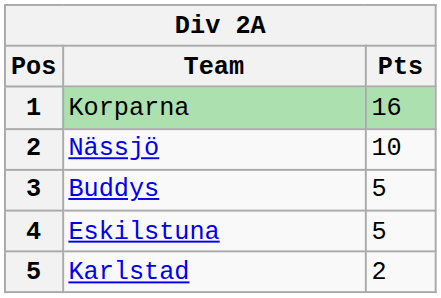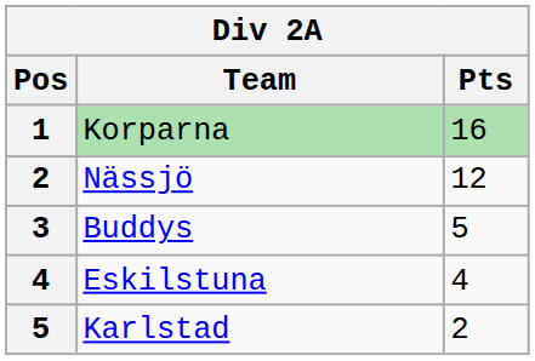 <table class="wikitable">
 <tr>
 <th colspan="3">Div 2A</th>
 </tr>
 <tr>
 <th width=20>Pos</th>
 <th width=150>Team</th>
 <th width=30>Pts</th>
 </tr>
 <tr style="background:#ACE1AF;">
 <th>1</th>
 <td>Korparna</td>
 <td>16</td>
 </tr>
 <tr>
 <th>2</th>
 <td><a href='#'>Nässjö</a></td>
-<td>10</td>
+<td>12</td>
 </tr>
 <tr>
 <th>3</th>
 <td><a href='#'>Buddys</a></td>
 <td>5</td>
 </tr>
 <tr>
 <th>4</th>
 <td><a href='#'>Eskilstuna</a></td>
-<td>5</td>
+<td>4</td>
 </tr>
 <tr>
 <th>5</th>
 <td><a href='#'>Karlstad</a></td>
 <td>2</td>
 </tr>
 </table>
